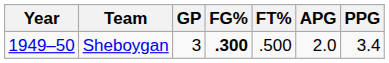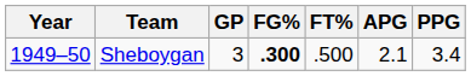 <table class="wikitable sortable" style="font-size:95%; text-align:right;">
 <tr>
 <th>Year</th>
 <th>Team</th>
 <th>GP</th>
 <th>FG%</th>
 <th>FT%</th>
 <th>APG</th>
 <th>PPG</th>
 </tr>
 <tr>
 <td style="text-align:left;"><a href='#'>1949–50</a></td>
 <td style="text-align:left;"><a href='#'>Sheboygan</a></td>
 <td>3</td>
 <td><strong>.300</strong></td>
 <td>.500</td>
-<td>2.0</td>
+<td>2.1</td>
 <td>3.4</td>
 </tr>
 </table>
